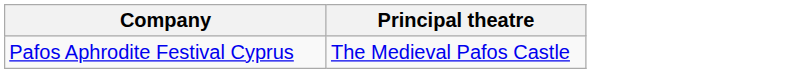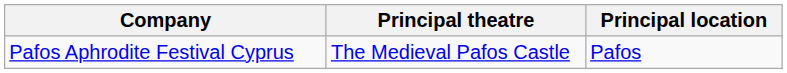 <table class="wikitable">
 <tr>
 <th width=250>Company</th>
 <th width=200>Principal theatre</th>
+<th width=150>Principal location</th>
 </tr>
 <tr>
 <td><a href='#'>Pafos Aphrodite Festival Cyprus</a></td>
 <td><a href='#'>The Medieval Pafos Castle</a></td>
+<td><a href='#'>Pafos</a></td>
 </tr>
 </table>
